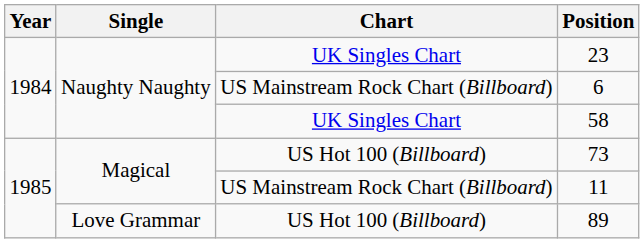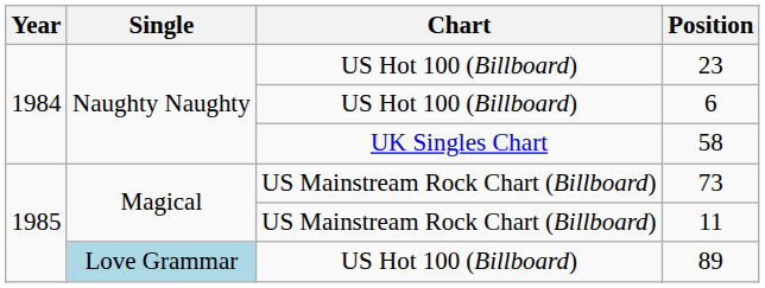 <table class="wikitable" style="text-align:center">
 <tr>
 <th>Year</th>
 <th>Single</th>
 <th>Chart</th>
 <th>Position</th>
 </tr>
 <tr>
 <td rowspan="3">1984</td>
 <td rowspan="3">Naughty Naughty</td>
-<td><a href='#'>UK Singles Chart</a></td>
+<td>US Hot 100 (<em>Billboard</em>)</td>
 <td>23</td>
 </tr>
 <tr>
-<td>US Mainstream Rock Chart (<em>Billboard</em>)</td>
+<td>US Hot 100 (<em>Billboard</em>)</td>
 <td>6</td>
 </tr>
 <tr>
 <td><a href='#'>UK Singles Chart</a></td>
 <td>58</td>
 </tr>
 <tr>
 <td rowspan="3">1985</td>
 <td rowspan="2">Magical</td>
-<td>US Hot 100 (<em>Billboard</em>)</td>
+<td>US Mainstream Rock Chart (<em>Billboard</em>)</td>
 <td>73</td>
 </tr>
 <tr>
 <td>US Mainstream Rock Chart (<em>Billboard</em>)</td>
 <td>11</td>
 </tr>
 <tr>
-<td>Love Grammar</td>
+<td style="background: lightblue;">Love Grammar</td>
 <td>US Hot 100 (<em>Billboard</em>)</td>
 <td>89</td>
 </tr>
 </table>
